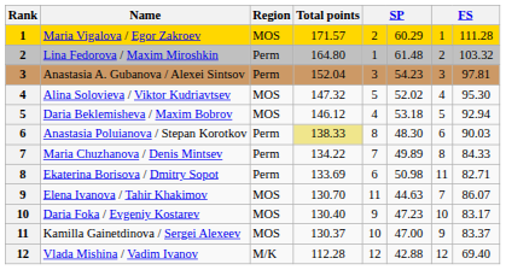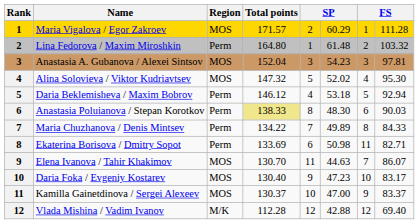 <table class="wikitable sortable">
 <tr>
 <th>Rank</th>
 <th>Name</th>
 <th>Region</th>
 <th>Total points</th>
 <th colspan=2 width=80px><a href='#'>SP</a></th>
 <th colspan=2 width=80px><a href='#'>FS</a></th>
 </tr>
 <tr bgcolor=gold>
 <td align=center><strong>1</strong></td>
 <td><a href='#'>Maria Vigalova</a> / <a href='#'>Egor Zakroev</a></td>
 <td>MOS</td>
 <td align=center>171.57</td>
 <td align=center>2</td>
 <td align=center>60.29</td>
 <td align=center>1</td>
 <td align=center>111.28</td>
 </tr>
 <tr bgcolor=silver>
 <td align=center><strong>2</strong></td>
 <td><a href='#'>Lina Fedorova</a> / <a href='#'>Maxim Miroshkin</a></td>
 <td>Perm</td>
 <td align=center>164.80</td>
 <td align=center>1</td>
 <td align=center>61.48</td>
 <td align=center>2</td>
 <td align=center>103.32</td>
 </tr>
 <tr bgcolor=cc9966>
 <td align=center><strong>3</strong></td>
 <td>Anastasia A. Gubanova / Alexei Sintsov</td>
-<td>Perm</td>
+<td>MOS</td>
 <td align=center>152.04</td>
 <td align=center>3</td>
 <td align=center>54.23</td>
 <td align=center>3</td>
 <td align=center>97.81</td>
 </tr>
 <tr>
 <th>4</th>
 <td><a href='#'>Alina Solovieva</a> / <a href='#'>Viktor Kudriavtsev</a></td>
 <td>MOS</td>
 <td align=center>147.32</td>
 <td align=center>5</td>
 <td align=center>52.02</td>
 <td align=center>4</td>
 <td align=center>95.30</td>
 </tr>
 <tr>
 <th>5</th>
 <td><a href='#'>Daria Beklemisheva</a> / <a href='#'>Maxim Bobrov</a></td>
-<td>MOS</td>
+<td>Perm</td>
 <td align=center>146.12</td>
 <td align=center>4</td>
 <td align=center>53.18</td>
 <td align=center>5</td>
 <td align=center>92.94</td>
 </tr>
 <tr>
 <th>6</th>
 <td><a href='#'>Anastasia Poluianova</a> / Stepan Korotkov</td>
 <td>Perm</td>
 <td align=center style="background: khaki;">138.33</td>
 <td align=center>8</td>
 <td align=center>48.30</td>
 <td align=center>6</td>
 <td align=center>90.03</td>
 </tr>
 <tr>
 <th>7</th>
 <td><a href='#'>Maria Chuzhanova</a> / <a href='#'>Denis Mintsev</a></td>
 <td>Perm</td>
 <td align=center>134.22</td>
 <td align=center>7</td>
 <td align=center>49.89</td>
 <td align=center>8</td>
 <td align=center>84.33</td>
 </tr>
 <tr>
 <th>8</th>
 <td><a href='#'>Ekaterina Borisova</a> / <a href='#'>Dmitry Sopot</a></td>
 <td>Perm</td>
 <td align=center>133.69</td>
 <td align=center>6</td>
 <td align=center>50.98</td>
 <td align=center>11</td>
 <td align=center>82.71</td>
 </tr>
 <tr>
 <th>9</th>
 <td><a href='#'>Elena Ivanova</a> / <a href='#'>Tahir Khakimov</a></td>
 <td>MOS</td>
 <td align=center>130.70</td>
 <td align=center>11</td>
 <td align=center>44.63</td>
 <td align=center>7</td>
 <td align=center>86.07</td>
 </tr>
 <tr>
 <th>10</th>
 <td><a href='#'>Daria Foka</a> / <a href='#'>Evgeniy Kostarev</a></td>
 <td>MOS</td>
 <td align=center>130.40</td>
 <td align=center>9</td>
 <td align=center>47.23</td>
 <td align=center>10</td>
 <td align=center>83.17</td>
 </tr>
 <tr>
 <th>11</th>
 <td>Kamilla Gainetdinova / <a href='#'>Sergei Alexeev</a></td>
 <td>MOS</td>
 <td align=center>130.37</td>
 <td align=center>10</td>
 <td align=center>47.00</td>
 <td align=center>9</td>
 <td align=center>83.37</td>
 </tr>
 <tr>
 <th>12</th>
 <td><a href='#'>Vlada Mishina</a> / <a href='#'>Vadim Ivanov</a></td>
 <td>M/K</td>
 <td align=center>112.28</td>
 <td align=center>12</td>
 <td align=center>42.88</td>
 <td align=center>12</td>
 <td align=center>69.40</td>
 </tr>
 </table>
